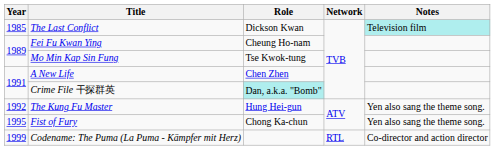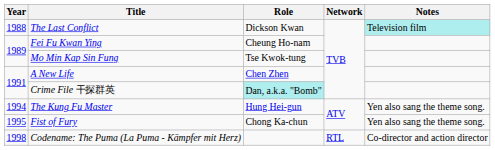 <table class="wikitable sortable">
 <tr>
 <th>Year</th>
 <th>Title</th>
 <th>Role</th>
 <th>Network</th>
 <th class="unsortable">Notes</th>
 </tr>
 <tr>
-<td><a href='#'>1985</a></td>
+<td><a href='#'>1988</a></td>
 <td><em><a href='#'>The Last Conflict</a></em></td>
 <td>Dickson Kwan</td>
 <td rowspan="5"><a href='#'>TVB</a></td>
 <td style="background: paleturquoise;">Television film</td>
 </tr>
 <tr>
 <td rowspan="2"><a href='#'>1989</a></td>
 <td><em><a href='#'>Fei Fu Kwan Ying</a></em></td>
 <td>Cheung Ho-nam</td>
 <td></td>
 </tr>
 <tr>
 <td><em><a href='#'>Mo Min Kap Sin Fung</a></em></td>
 <td>Tse Kwok-tung</td>
 <td></td>
 </tr>
 <tr>
 <td rowspan="2"><a href='#'>1991</a></td>
 <td><em><a href='#'>A New Life</a></em></td>
 <td><a href='#'>Chen Zhen</a></td>
 <td></td>
 </tr>
 <tr>
 <td><em>Crime File</em> 干探群英</td>
 <td style="background: paleturquoise;">Dan, a.k.a. "Bomb"</td>
 <td></td>
 </tr>
 <tr>
-<td><a href='#'>1992</a></td>
+<td><a href='#'>1994</a></td>
 <td><em><a href='#'>The Kung Fu Master</a></em></td>
 <td><a href='#'>Hung Hei-gun</a></td>
 <td rowspan="2"><a href='#'>ATV</a></td>
 <td>Yen also sang the theme song.</td>
 </tr>
 <tr>
 <td><a href='#'>1995</a></td>
 <td><em><a href='#'>Fist of Fury</a></em></td>
 <td>Chong Ka-chun</td>
 <td>Yen also sang the theme song.</td>
 </tr>
 <tr>
-<td><a href='#'>1999</a></td>
+<td><a href='#'>1998</a></td>
 <td><em>Codename: The Puma (La Puma - Kämpfer mit Herz)</em></td>
 <td></td>
 <td><a href='#'>RTL</a></td>
 <td>Co-director and action director</td>
 </tr>
 </table>
